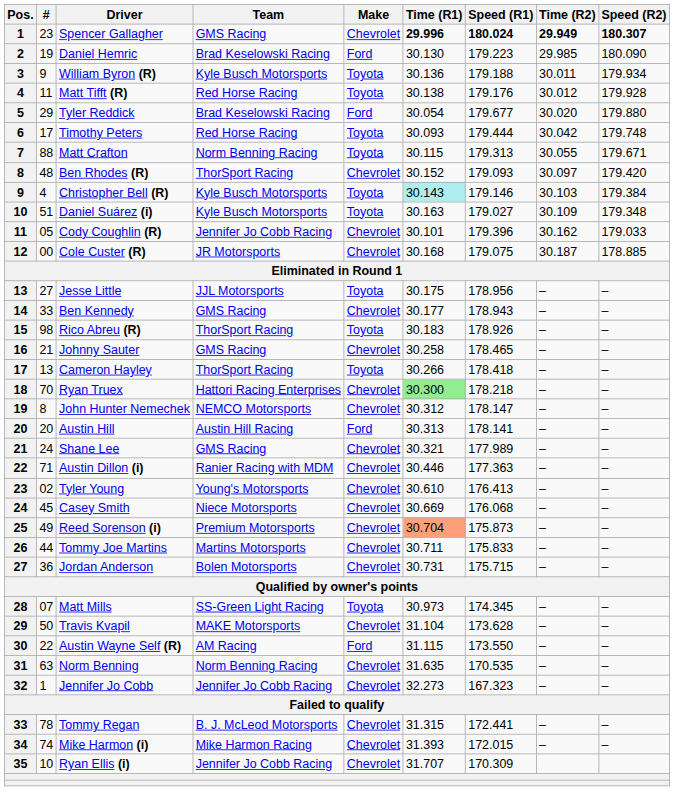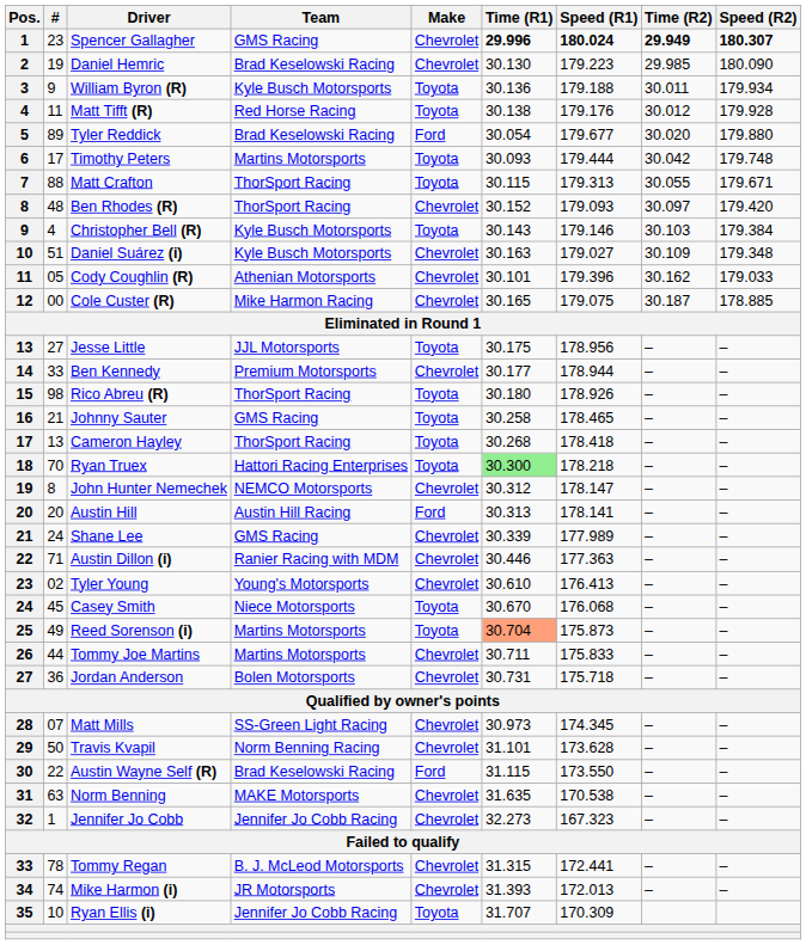 <table class="wikitable" style="font-size:95%">
 <tr>
 <th>Pos.</th>
 <th>#</th>
 <th>Driver</th>
 <th>Team</th>
 <th>Make</th>
 <th>Time (R1)</th>
 <th>Speed (R1)</th>
 <th>Time (R2)</th>
 <th>Speed (R2)</th>
 </tr>
 <tr>
 <th>1</th>
 <td>23</td>
 <td><a href='#'>Spencer Gallagher</a></td>
 <td><a href='#'>GMS Racing</a></td>
 <td><a href='#'>Chevrolet</a></td>
 <td><strong>29.996</strong></td>
 <td><strong>180.024</strong></td>
 <td><strong>29.949</strong></td>
 <td><strong>180.307</strong></td>
 </tr>
 <tr>
 <th>2</th>
 <td>19</td>
 <td><a href='#'>Daniel Hemric</a></td>
 <td><a href='#'>Brad Keselowski Racing</a></td>
-<td><a href='#'>Ford</a></td>
+<td><a href='#'>Chevrolet</a></td>
 <td>30.130</td>
 <td>179.223</td>
 <td>29.985</td>
 <td>180.090</td>
 </tr>
 <tr>
 <th>3</th>
 <td>9</td>
 <td><a href='#'>William Byron</a> <strong>(R)</strong></td>
 <td><a href='#'>Kyle Busch Motorsports</a></td>
 <td><a href='#'>Toyota</a></td>
 <td>30.136</td>
 <td>179.188</td>
 <td>30.011</td>
 <td>179.934</td>
 </tr>
 <tr>
 <th>4</th>
 <td>11</td>
 <td><a href='#'>Matt Tifft</a> <strong>(R)</strong></td>
 <td><a href='#'>Red Horse Racing</a></td>
 <td><a href='#'>Toyota</a></td>
 <td>30.138</td>
 <td>179.176</td>
 <td>30.012</td>
 <td>179.928</td>
 </tr>
 <tr>
 <th>5</th>
-<td>29</td>
+<td>89</td>
 <td><a href='#'>Tyler Reddick</a></td>
 <td><a href='#'>Brad Keselowski Racing</a></td>
 <td><a href='#'>Ford</a></td>
 <td>30.054</td>
 <td>179.677</td>
 <td>30.020</td>
 <td>179.880</td>
 </tr>
 <tr>
 <th>6</th>
 <td>17</td>
 <td><a href='#'>Timothy Peters</a></td>
-<td><a href='#'>Red Horse Racing</a></td>
+<td><a href='#'>Martins Motorsports</a></td>
 <td><a href='#'>Toyota</a></td>
 <td>30.093</td>
 <td>179.444</td>
 <td>30.042</td>
 <td>179.748</td>
 </tr>
 <tr>
 <th>7</th>
 <td>88</td>
 <td><a href='#'>Matt Crafton</a></td>
-<td><a href='#'>Norm Benning Racing</a></td>
+<td><a href='#'>ThorSport Racing</a></td>
 <td><a href='#'>Toyota</a></td>
 <td>30.115</td>
 <td>179.313</td>
 <td>30.055</td>
 <td>179.671</td>
 </tr>
 <tr>
 <th>8</th>
 <td>48</td>
 <td><a href='#'>Ben Rhodes</a> <strong>(R)</strong></td>
 <td><a href='#'>ThorSport Racing</a></td>
 <td><a href='#'>Chevrolet</a></td>
 <td>30.152</td>
 <td>179.093</td>
 <td>30.097</td>
 <td>179.420</td>
 </tr>
 <tr>
 <th>9</th>
 <td>4</td>
 <td><a href='#'>Christopher Bell</a> <strong>(R)</strong></td>
 <td><a href='#'>Kyle Busch Motorsports</a></td>
 <td><a href='#'>Toyota</a></td>
-<td style="background: paleturquoise;">30.143</td>
+<td>30.143</td>
 <td>179.146</td>
 <td>30.103</td>
 <td>179.384</td>
 </tr>
 <tr>
 <th>10</th>
 <td>51</td>
 <td><a href='#'>Daniel Suárez</a> <strong>(i)</strong></td>
 <td><a href='#'>Kyle Busch Motorsports</a></td>
-<td><a href='#'>Toyota</a></td>
+<td><a href='#'>Chevrolet</a></td>
 <td>30.163</td>
 <td>179.027</td>
 <td>30.109</td>
 <td>179.348</td>
 </tr>
 <tr>
 <th>11</th>
 <td>05</td>
 <td><a href='#'>Cody Coughlin</a> <strong>(R)</strong></td>
-<td><a href='#'>Jennifer Jo Cobb Racing</a></td>
+<td><a href='#'>Athenian Motorsports</a></td>
 <td><a href='#'>Chevrolet</a></td>
 <td>30.101</td>
 <td>179.396</td>
 <td>30.162</td>
 <td>179.033</td>
 </tr>
 <tr>
 <th>12</th>
 <td>00</td>
 <td><a href='#'>Cole Custer</a> <strong>(R)</strong></td>
-<td><a href='#'>JR Motorsports</a></td>
+<td><a href='#'>Mike Harmon Racing</a></td>
 <td><a href='#'>Chevrolet</a></td>
-<td>30.168</td>
+<td>30.165</td>
 <td>179.075</td>
 <td>30.187</td>
 <td>178.885</td>
 </tr>
 <tr>
 <th colspan="9">Eliminated in Round 1</th>
 </tr>
 <tr>
 <th>13</th>
 <td>27</td>
 <td><a href='#'>Jesse Little</a></td>
 <td><a href='#'>JJL Motorsports</a></td>
 <td><a href='#'>Toyota</a></td>
 <td>30.175</td>
 <td>178.956</td>
 <td>–</td>
 <td>–</td>
 </tr>
 <tr>
 <th>14</th>
 <td>33</td>
 <td><a href='#'>Ben Kennedy</a></td>
-<td><a href='#'>GMS Racing</a></td>
+<td><a href='#'>Premium Motorsports</a></td>
 <td><a href='#'>Chevrolet</a></td>
 <td>30.177</td>
-<td>178.943</td>
+<td>178.944</td>
 <td>–</td>
 <td>–</td>
 </tr>
 <tr>
 <th>15</th>
 <td>98</td>
 <td><a href='#'>Rico Abreu</a> <strong>(R)</strong></td>
 <td><a href='#'>ThorSport Racing</a></td>
 <td><a href='#'>Toyota</a></td>
-<td>30.183</td>
+<td>30.180</td>
 <td>178.926</td>
 <td>–</td>
 <td>–</td>
 </tr>
 <tr>
 <th>16</th>
 <td>21</td>
 <td><a href='#'>Johnny Sauter</a></td>
 <td><a href='#'>GMS Racing</a></td>
-<td><a href='#'>Chevrolet</a></td>
+<td><a href='#'>Toyota</a></td>
 <td>30.258</td>
 <td>178.465</td>
 <td>–</td>
 <td>–</td>
 </tr>
 <tr>
 <th>17</th>
 <td>13</td>
 <td><a href='#'>Cameron Hayley</a></td>
 <td><a href='#'>ThorSport Racing</a></td>
 <td><a href='#'>Toyota</a></td>
-<td>30.266</td>
+<td>30.268</td>
 <td>178.418</td>
 <td>–</td>
 <td>–</td>
 </tr>
 <tr>
 <th>18</th>
 <td>70</td>
 <td><a href='#'>Ryan Truex</a></td>
 <td><a href='#'>Hattori Racing Enterprises</a></td>
-<td><a href='#'>Chevrolet</a></td>
+<td><a href='#'>Toyota</a></td>
 <td style="background: lightgreen;">30.300</td>
 <td>178.218</td>
 <td>–</td>
 <td>–</td>
 </tr>
 <tr>
 <th>19</th>
 <td>8</td>
 <td><a href='#'>John Hunter Nemechek</a></td>
 <td><a href='#'>NEMCO Motorsports</a></td>
 <td><a href='#'>Chevrolet</a></td>
 <td>30.312</td>
 <td>178.147</td>
 <td>–</td>
 <td>–</td>
 </tr>
 <tr>
 <th>20</th>
 <td>20</td>
 <td><a href='#'>Austin Hill</a></td>
 <td><a href='#'>Austin Hill Racing</a></td>
 <td><a href='#'>Ford</a></td>
 <td>30.313</td>
 <td>178.141</td>
 <td>–</td>
 <td>–</td>
 </tr>
 <tr>
 <th>21</th>
 <td>24</td>
 <td><a href='#'>Shane Lee</a></td>
 <td><a href='#'>GMS Racing</a></td>
 <td><a href='#'>Chevrolet</a></td>
-<td>30.321</td>
+<td>30.339</td>
 <td>177.989</td>
 <td>–</td>
 <td>–</td>
 </tr>
 <tr>
 <th>22</th>
 <td>71</td>
 <td><a href='#'>Austin Dillon</a> <strong>(i)</strong></td>
 <td><a href='#'>Ranier Racing with MDM</a></td>
 <td><a href='#'>Chevrolet</a></td>
 <td>30.446</td>
 <td>177.363</td>
 <td>–</td>
 <td>–</td>
 </tr>
 <tr>
 <th>23</th>
 <td>02</td>
 <td><a href='#'>Tyler Young</a></td>
 <td><a href='#'>Young's Motorsports</a></td>
 <td><a href='#'>Chevrolet</a></td>
 <td>30.610</td>
 <td>176.413</td>
 <td>–</td>
 <td>–</td>
 </tr>
 <tr>
 <th>24</th>
 <td>45</td>
 <td><a href='#'>Casey Smith</a></td>
 <td><a href='#'>Niece Motorsports</a></td>
-<td><a href='#'>Chevrolet</a></td>
-<td>30.669</td>
+<td><a href='#'>Toyota</a></td>
+<td>30.670</td>
 <td>176.068</td>
 <td>–</td>
 <td>–</td>
 </tr>
 <tr>
 <th>25</th>
 <td>49</td>
 <td><a href='#'>Reed Sorenson</a> <strong>(i)</strong></td>
-<td><a href='#'>Premium Motorsports</a></td>
-<td><a href='#'>Chevrolet</a></td>
+<td><a href='#'>Martins Motorsports</a></td>
+<td><a href='#'>Toyota</a></td>
 <td style="background: lightsalmon;">30.704</td>
 <td>175.873</td>
 <td>–</td>
 <td>–</td>
 </tr>
 <tr>
 <th>26</th>
 <td>44</td>
 <td><a href='#'>Tommy Joe Martins</a></td>
 <td><a href='#'>Martins Motorsports</a></td>
 <td><a href='#'>Chevrolet</a></td>
 <td>30.711</td>
 <td>175.833</td>
 <td>–</td>
 <td>–</td>
 </tr>
 <tr>
 <th>27</th>
 <td>36</td>
 <td><a href='#'>Jordan Anderson</a></td>
 <td><a href='#'>Bolen Motorsports</a></td>
 <td><a href='#'>Chevrolet</a></td>
 <td>30.731</td>
-<td>175.715</td>
+<td>175.718</td>
 <td>–</td>
 <td>–</td>
 </tr>
 <tr>
 <th colspan="9">Qualified by owner's points</th>
 </tr>
 <tr>
 <th>28</th>
 <td>07</td>
 <td><a href='#'>Matt Mills</a></td>
 <td><a href='#'>SS-Green Light Racing</a></td>
-<td><a href='#'>Toyota</a></td>
+<td><a href='#'>Chevrolet</a></td>
 <td>30.973</td>
 <td>174.345</td>
 <td>–</td>
 <td>–</td>
 </tr>
 <tr>
 <th>29</th>
 <td>50</td>
 <td><a href='#'>Travis Kvapil</a></td>
-<td><a href='#'>MAKE Motorsports</a></td>
+<td><a href='#'>Norm Benning Racing</a></td>
 <td><a href='#'>Chevrolet</a></td>
-<td>31.104</td>
+<td>31.101</td>
 <td>173.628</td>
 <td>–</td>
 <td>–</td>
 </tr>
 <tr>
 <th>30</th>
 <td>22</td>
 <td><a href='#'>Austin Wayne Self</a> <strong>(R)</strong></td>
-<td><a href='#'>AM Racing</a></td>
+<td><a href='#'>Brad Keselowski Racing</a></td>
 <td><a href='#'>Ford</a></td>
 <td>31.115</td>
 <td>173.550</td>
 <td>–</td>
 <td>–</td>
 </tr>
 <tr>
 <th>31</th>
 <td>63</td>
 <td><a href='#'>Norm Benning</a></td>
-<td><a href='#'>Norm Benning Racing</a></td>
+<td><a href='#'>MAKE Motorsports</a></td>
 <td><a href='#'>Chevrolet</a></td>
 <td>31.635</td>
-<td>170.535</td>
+<td>170.538</td>
 <td>–</td>
 <td>–</td>
 </tr>
 <tr>
 <th>32</th>
 <td>1</td>
 <td><a href='#'>Jennifer Jo Cobb</a></td>
 <td><a href='#'>Jennifer Jo Cobb Racing</a></td>
 <td><a href='#'>Chevrolet</a></td>
 <td>32.273</td>
 <td>167.323</td>
 <td>–</td>
 <td>–</td>
 </tr>
 <tr>
 <th colspan="9">Failed to qualify</th>
 </tr>
 <tr>
 <th>33</th>
 <td>78</td>
 <td><a href='#'>Tommy Regan</a></td>
 <td><a href='#'>B. J. McLeod Motorsports</a></td>
 <td><a href='#'>Chevrolet</a></td>
 <td>31.315</td>
 <td>172.441</td>
 <td>–</td>
 <td>–</td>
 </tr>
 <tr>
 <th>34</th>
 <td>74</td>
 <td><a href='#'>Mike Harmon</a> <strong>(i)</strong></td>
-<td><a href='#'>Mike Harmon Racing</a></td>
+<td><a href='#'>JR Motorsports</a></td>
 <td><a href='#'>Chevrolet</a></td>
 <td>31.393</td>
-<td>172.015</td>
+<td>172.013</td>
 <td>–</td>
 <td>–</td>
 </tr>
 <tr>
 <th>35</th>
 <td>10</td>
 <td><a href='#'>Ryan Ellis</a> <strong>(i)</strong></td>
 <td><a href='#'>Jennifer Jo Cobb Racing</a></td>
-<td><a href='#'>Chevrolet</a></td>
+<td><a href='#'>Toyota</a></td>
 <td>31.707</td>
 <td>170.309</td>
 <td></td>
 <td></td>
 </tr>
 <tr>
 <th colspan="9"></th>
 </tr>
 <tr>
 <th colspan="9"></th>
 </tr>
 </table>
